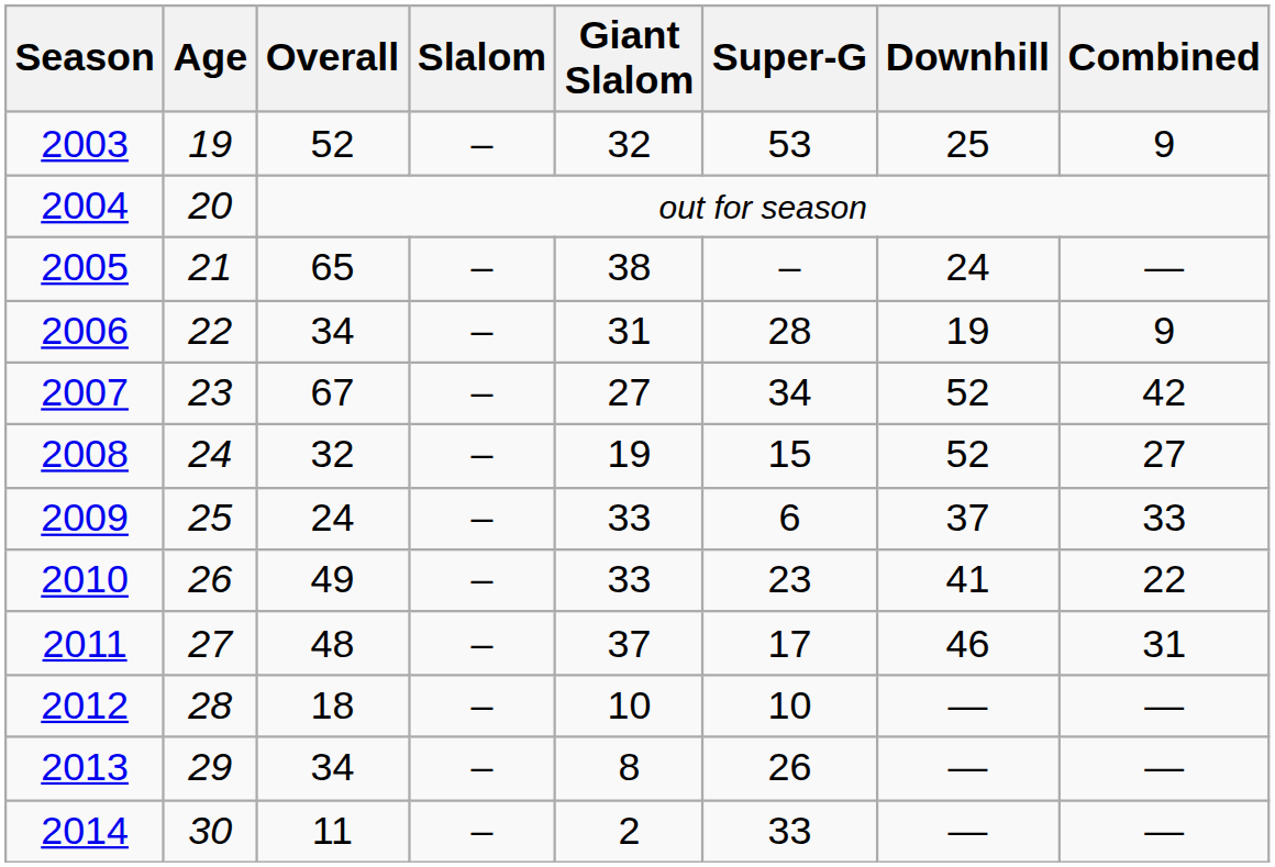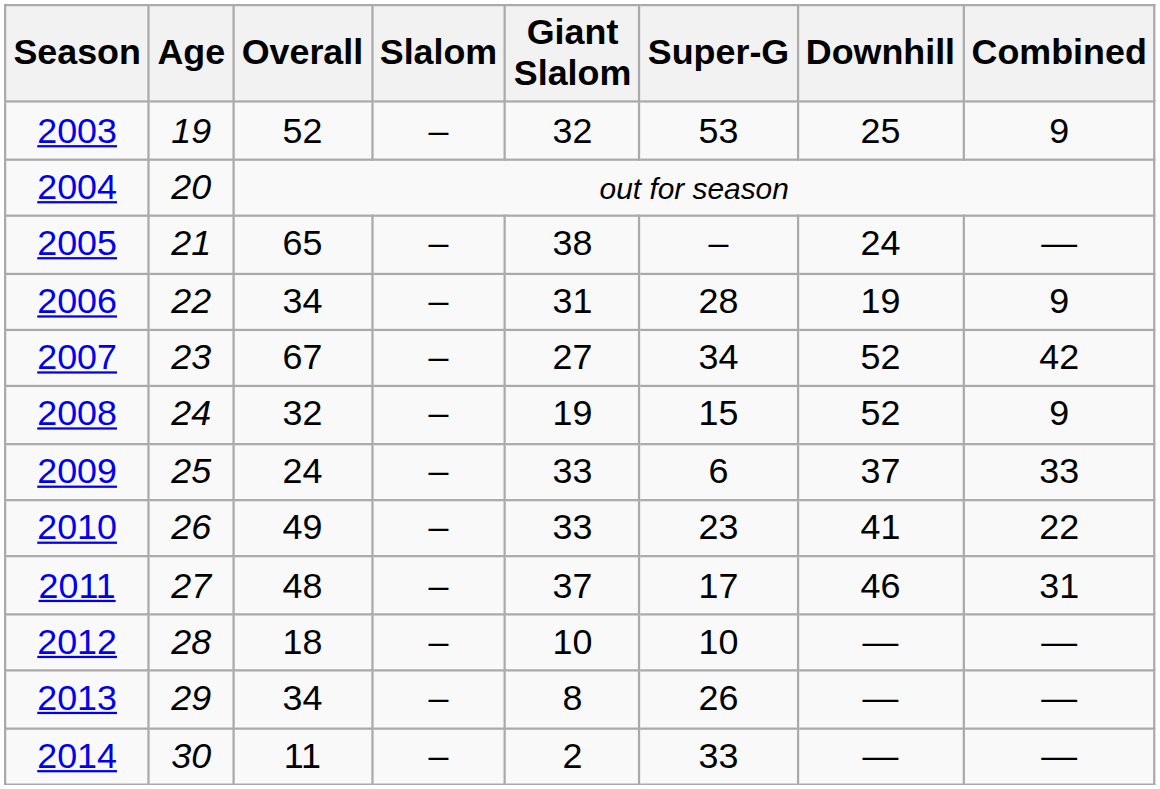 <table class=wikitable style="text-align:center">
 <tr>
 <th>Season</th>
 <th>Age</th>
 <th>Overall</th>
 <th>Slalom</th>
 <th>Giant<br>Slalom</th>
 <th>Super-G</th>
 <th>Downhill</th>
 <th>Combined</th>
 </tr>
 <tr>
 <td><a href='#'>2003</a></td>
 <td><em>19</em></td>
 <td>52</td>
 <td>–</td>
 <td>32</td>
 <td>53</td>
 <td>25</td>
 <td>9</td>
 </tr>
 <tr>
 <td><a href='#'>2004</a></td>
 <td><em>20</em></td>
 <td align=center colspan=6><small><em>out for season</em></small></td>
 </tr>
 <tr>
 <td><a href='#'>2005</a></td>
 <td><em>21</em></td>
 <td>65</td>
 <td>–</td>
 <td>38</td>
 <td>–</td>
 <td>24</td>
 <td>—</td>
 </tr>
 <tr>
 <td><a href='#'>2006</a></td>
 <td><em>22</em></td>
 <td>34</td>
 <td>–</td>
 <td>31</td>
 <td>28</td>
 <td>19</td>
 <td>9</td>
 </tr>
 <tr>
 <td><a href='#'>2007</a></td>
 <td><em>23</em></td>
 <td>67</td>
 <td>–</td>
 <td>27</td>
 <td>34</td>
 <td>52</td>
 <td>42</td>
 </tr>
 <tr>
 <td><a href='#'>2008</a></td>
 <td><em>24</em></td>
 <td>32</td>
 <td>–</td>
 <td>19</td>
 <td>15</td>
 <td>52</td>
-<td>27</td>
+<td>9</td>
 </tr>
 <tr>
 <td><a href='#'>2009</a></td>
 <td><em>25</em></td>
 <td>24</td>
 <td>–</td>
 <td>33</td>
 <td>6</td>
 <td>37</td>
 <td>33</td>
 </tr>
 <tr>
 <td><a href='#'>2010</a></td>
 <td><em>26</em></td>
 <td>49</td>
 <td>–</td>
 <td>33</td>
 <td>23</td>
 <td>41</td>
 <td>22</td>
 </tr>
 <tr>
 <td><a href='#'>2011</a></td>
 <td><em>27</em></td>
 <td>48</td>
 <td>–</td>
 <td>37</td>
 <td>17</td>
 <td>46</td>
 <td>31</td>
 </tr>
 <tr>
 <td><a href='#'>2012</a></td>
 <td><em>28</em></td>
 <td>18</td>
 <td>–</td>
 <td>10</td>
 <td>10</td>
 <td>—</td>
 <td>—</td>
 </tr>
 <tr>
 <td><a href='#'>2013</a></td>
 <td><em>29</em></td>
 <td>34</td>
 <td>–</td>
 <td>8</td>
 <td>26</td>
 <td>—</td>
 <td>—</td>
 </tr>
 <tr>
 <td><a href='#'>2014</a></td>
 <td><em>30</em></td>
 <td>11</td>
 <td>–</td>
 <td>2</td>
 <td>33</td>
 <td>—</td>
 <td>—</td>
 </tr>
 </table>
